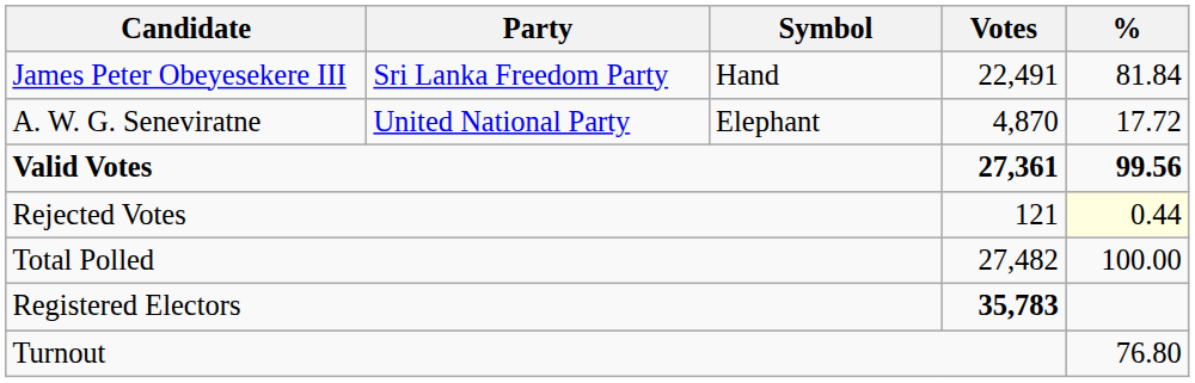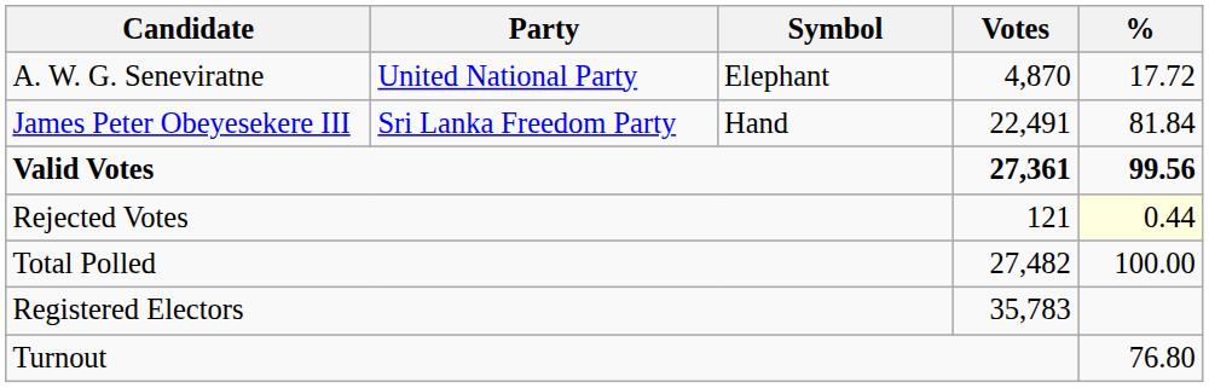 <table class="wikitable" border="1" style="text-align:right;">
 <tr>
 <th align=left width="190">Candidate</th>
 <th align=left width="180">Party</th>
 <th align=left width="120">Symbol</th>
 <th align=left width="60">Votes</th>
 <th align=left width="60">%</th>
 </tr>
 <tr>
+<td align=left>A. W. G. Seneviratne</td>
+<td align=left><a href='#'>United National Party</a></td>
+<td align=left>Elephant</td>
+<td>4,870</td>
+<td>17.72</td>
+</tr>
+<tr>
 <td align=left><a href='#'>James Peter Obeyesekere III</a></td>
 <td align=left><a href='#'>Sri Lanka Freedom Party</a></td>
 <td align=left>Hand</td>
 <td>22,491</td>
 <td>81.84</td>
-</tr>
-<tr>
-<td align=left>A. W. G. Seneviratne</td>
-<td align=left><a href='#'>United National Party</a></td>
-<td align=left>Elephant</td>
-<td>4,870</td>
-<td>17.72</td>
 </tr>
 <tr>
 <td align=left colspan=3><strong>Valid Votes</strong></td>
 <td><strong>27,361</strong></td>
 <td><strong>99.56</strong></td>
 </tr>
 <tr>
 <td align=left colspan=3>Rejected Votes</td>
 <td>121</td>
 <td style="background: lightyellow;">0.44</td>
 </tr>
 <tr>
 <td align=left colspan=3>Total Polled</td>
 <td>27,482</td>
 <td>100.00</td>
 </tr>
 <tr>
 <td align=left colspan=3>Registered Electors</td>
-<td><strong>35,783</strong></td>
+<td>35,783</td>
 <td></td>
 </tr>
 <tr>
 <td align=left colspan=4>Turnout</td>
 <td>76.80</td>
 </tr>
 </table>
